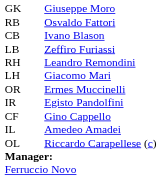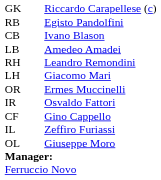 <table style="font-size:90%; margin:0.2em auto;" cellspacing="0" cellpadding="0">
 <tr>
 <th width="25"></th>
 <th width="25"></th>
 </tr>
 <tr>
 <td>GK</td>
 <td></td>
-<td><a href='#'>Giuseppe Moro</a></td>
+<td><a href='#'>Riccardo Carapellese</a> (<a href='#'>c</a>)</td>
 </tr>
 <tr>
 <td>RB</td>
 <td></td>
-<td><a href='#'>Osvaldo Fattori</a></td>
+<td><a href='#'>Egisto Pandolfini</a></td>
 </tr>
 <tr>
 <td>CB</td>
 <td></td>
 <td><a href='#'>Ivano Blason</a></td>
 </tr>
 <tr>
 <td>LB</td>
 <td></td>
-<td><a href='#'>Zeffiro Furiassi</a></td>
+<td><a href='#'>Amedeo Amadei</a></td>
 </tr>
 <tr>
 <td>RH</td>
 <td></td>
 <td><a href='#'>Leandro Remondini</a></td>
 </tr>
 <tr>
 <td>LH</td>
 <td></td>
 <td><a href='#'>Giacomo Mari</a></td>
 </tr>
 <tr>
 <td>OR</td>
 <td></td>
 <td><a href='#'>Ermes Muccinelli</a></td>
 </tr>
 <tr>
 <td>IR</td>
 <td></td>
-<td><a href='#'>Egisto Pandolfini</a></td>
+<td><a href='#'>Osvaldo Fattori</a></td>
 </tr>
 <tr>
 <td>CF</td>
 <td></td>
 <td><a href='#'>Gino Cappello</a></td>
 </tr>
 <tr>
 <td>IL</td>
 <td></td>
-<td><a href='#'>Amedeo Amadei</a></td>
+<td><a href='#'>Zeffiro Furiassi</a></td>
 </tr>
 <tr>
 <td>OL</td>
 <td></td>
-<td><a href='#'>Riccardo Carapellese</a> (<a href='#'>c</a>)</td>
+<td><a href='#'>Giuseppe Moro</a></td>
 </tr>
 <tr>
 <td colspan=3><strong>Manager:</strong></td>
 </tr>
 <tr>
 <td colspan=4><a href='#'>Ferruccio Novo</a></td>
 </tr>
 </table>
